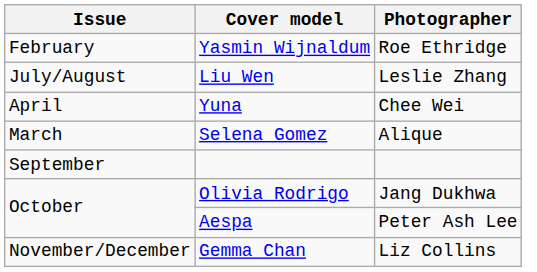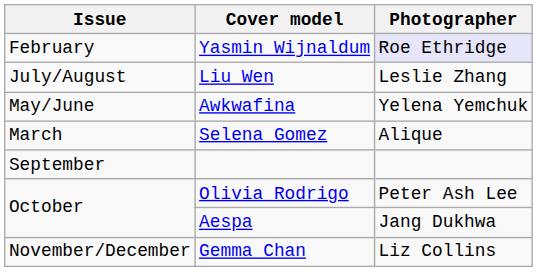 <table class="sortable wikitable">
 <tr>
 <th>Issue</th>
 <th>Cover model</th>
 <th>Photographer</th>
 </tr>
 <tr>
 <td>February</td>
 <td><a href='#'>Yasmin Wijnaldum</a></td>
-<td>Roe Ethridge</td>
+<td style="background: lavender;">Roe Ethridge</td>
 </tr>
 <tr>
 <td>July/August</td>
 <td><a href='#'>Liu Wen</a></td>
 <td>Leslie Zhang</td>
 </tr>
 <tr>
-<td>April</td>
-<td><a href='#'>Yuna</a></td>
-<td>Chee Wei</td>
+<td>May/June</td>
+<td><a href='#'>Awkwafina</a></td>
+<td>Yelena Yemchuk</td>
 </tr>
 <tr>
 <td>March</td>
 <td><a href='#'>Selena Gomez</a></td>
 <td>Alique</td>
 </tr>
 <tr>
 <td>September</td>
 <td></td>
 <td></td>
 </tr>
 <tr>
 <td rowspan = 2>October</td>
 <td><a href='#'>Olivia Rodrigo</a></td>
-<td>Jang Dukhwa</td>
+<td>Peter Ash Lee</td>
 </tr>
 <tr>
 <td><a href='#'>Aespa</a></td>
-<td>Peter Ash Lee</td>
+<td>Jang Dukhwa</td>
 </tr>
 <tr>
 <td>November/December</td>
 <td><a href='#'>Gemma Chan</a></td>
 <td>Liz Collins</td>
 </tr>
 </table>
